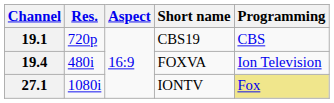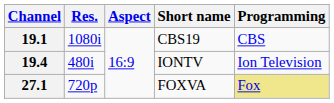 <table class="wikitable">
 <tr>
 <th><a href='#'>Channel</a></th>
 <th><a href='#'>Res.</a></th>
 <th><a href='#'>Aspect</a></th>
 <th>Short name</th>
 <th>Programming</th>
 </tr>
 <tr>
 <th scope = "row">19.1</th>
-<td><a href='#'>720p</a></td>
+<td><a href='#'>1080i</a></td>
 <td rowspan=3><a href='#'>16:9</a></td>
 <td>CBS19</td>
 <td><a href='#'>CBS</a></td>
 </tr>
 <tr>
 <th scope = "row">19.4</th>
 <td><a href='#'>480i</a></td>
-<td>FOXVA</td>
+<td>IONTV</td>
 <td><a href='#'>Ion Television</a></td>
 </tr>
 <tr>
 <th scope = "row">27.1</th>
-<td><a href='#'>1080i</a></td>
-<td>IONTV</td>
+<td><a href='#'>720p</a></td>
+<td>FOXVA</td>
 <td style="background: khaki;"><a href='#'>Fox</a></td>
 </tr>
 </table>
